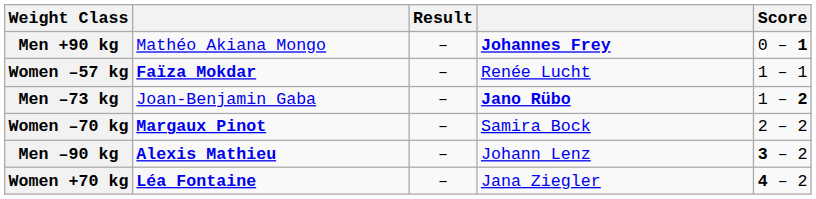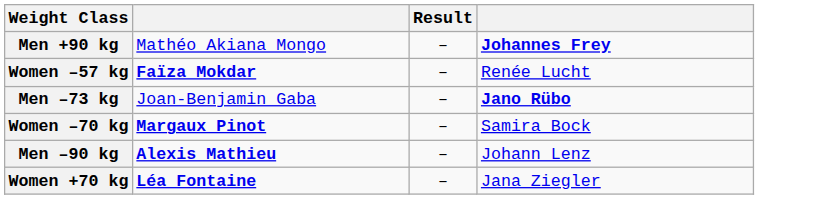 <table class="wikitable">
 <tr>
 <th>Weight Class</th>
 <th style="width:210px;"></th>
 <th>Result</th>
 <th style="width:210px;"></th>
-<th>Score</th>
 </tr>
 <tr>
 <th>Men +90 kg</th>
 <td><a href='#'>Mathéo Akiana Mongo</a></td>
 <td align="center"> – <strong></strong></td>
 <td><strong><a href='#'>Johannes Frey</a></strong></td>
-<td align="center">0 – <strong>1</strong></td>
 </tr>
 <tr>
 <th>Women –57 kg</th>
 <td><strong><a href='#'>Faïza Mokdar</a></strong></td>
 <td align="center"><strong></strong> – </td>
 <td><a href='#'>Renée Lucht</a></td>
-<td align="center">1 – 1</td>
 </tr>
 <tr>
 <th>Men –73 kg</th>
 <td><a href='#'>Joan-Benjamin Gaba</a></td>
 <td align="center"> – <strong></strong></td>
 <td><strong><a href='#'>Jano Rübo</a></strong></td>
-<td align="center">1 – <strong>2</strong></td>
 </tr>
 <tr>
 <th>Women –70 kg</th>
 <td><strong><a href='#'>Margaux Pinot</a></strong></td>
 <td align="center"><strong></strong> – </td>
 <td><a href='#'>Samira Bock</a></td>
-<td align="center">2 – 2</td>
 </tr>
 <tr>
 <th>Men –90 kg</th>
 <td><strong><a href='#'>Alexis Mathieu</a></strong></td>
 <td align="center"><strong></strong> – </td>
 <td><a href='#'>Johann Lenz</a></td>
-<td align="center"><strong>3</strong> – 2</td>
 </tr>
 <tr>
 <th>Women +70 kg</th>
 <td><strong><a href='#'>Léa Fontaine</a></strong></td>
 <td align="center"><strong></strong> – </td>
 <td><a href='#'>Jana Ziegler</a></td>
-<td align="center"><strong>4</strong> – 2</td>
 </tr>
 </table>
